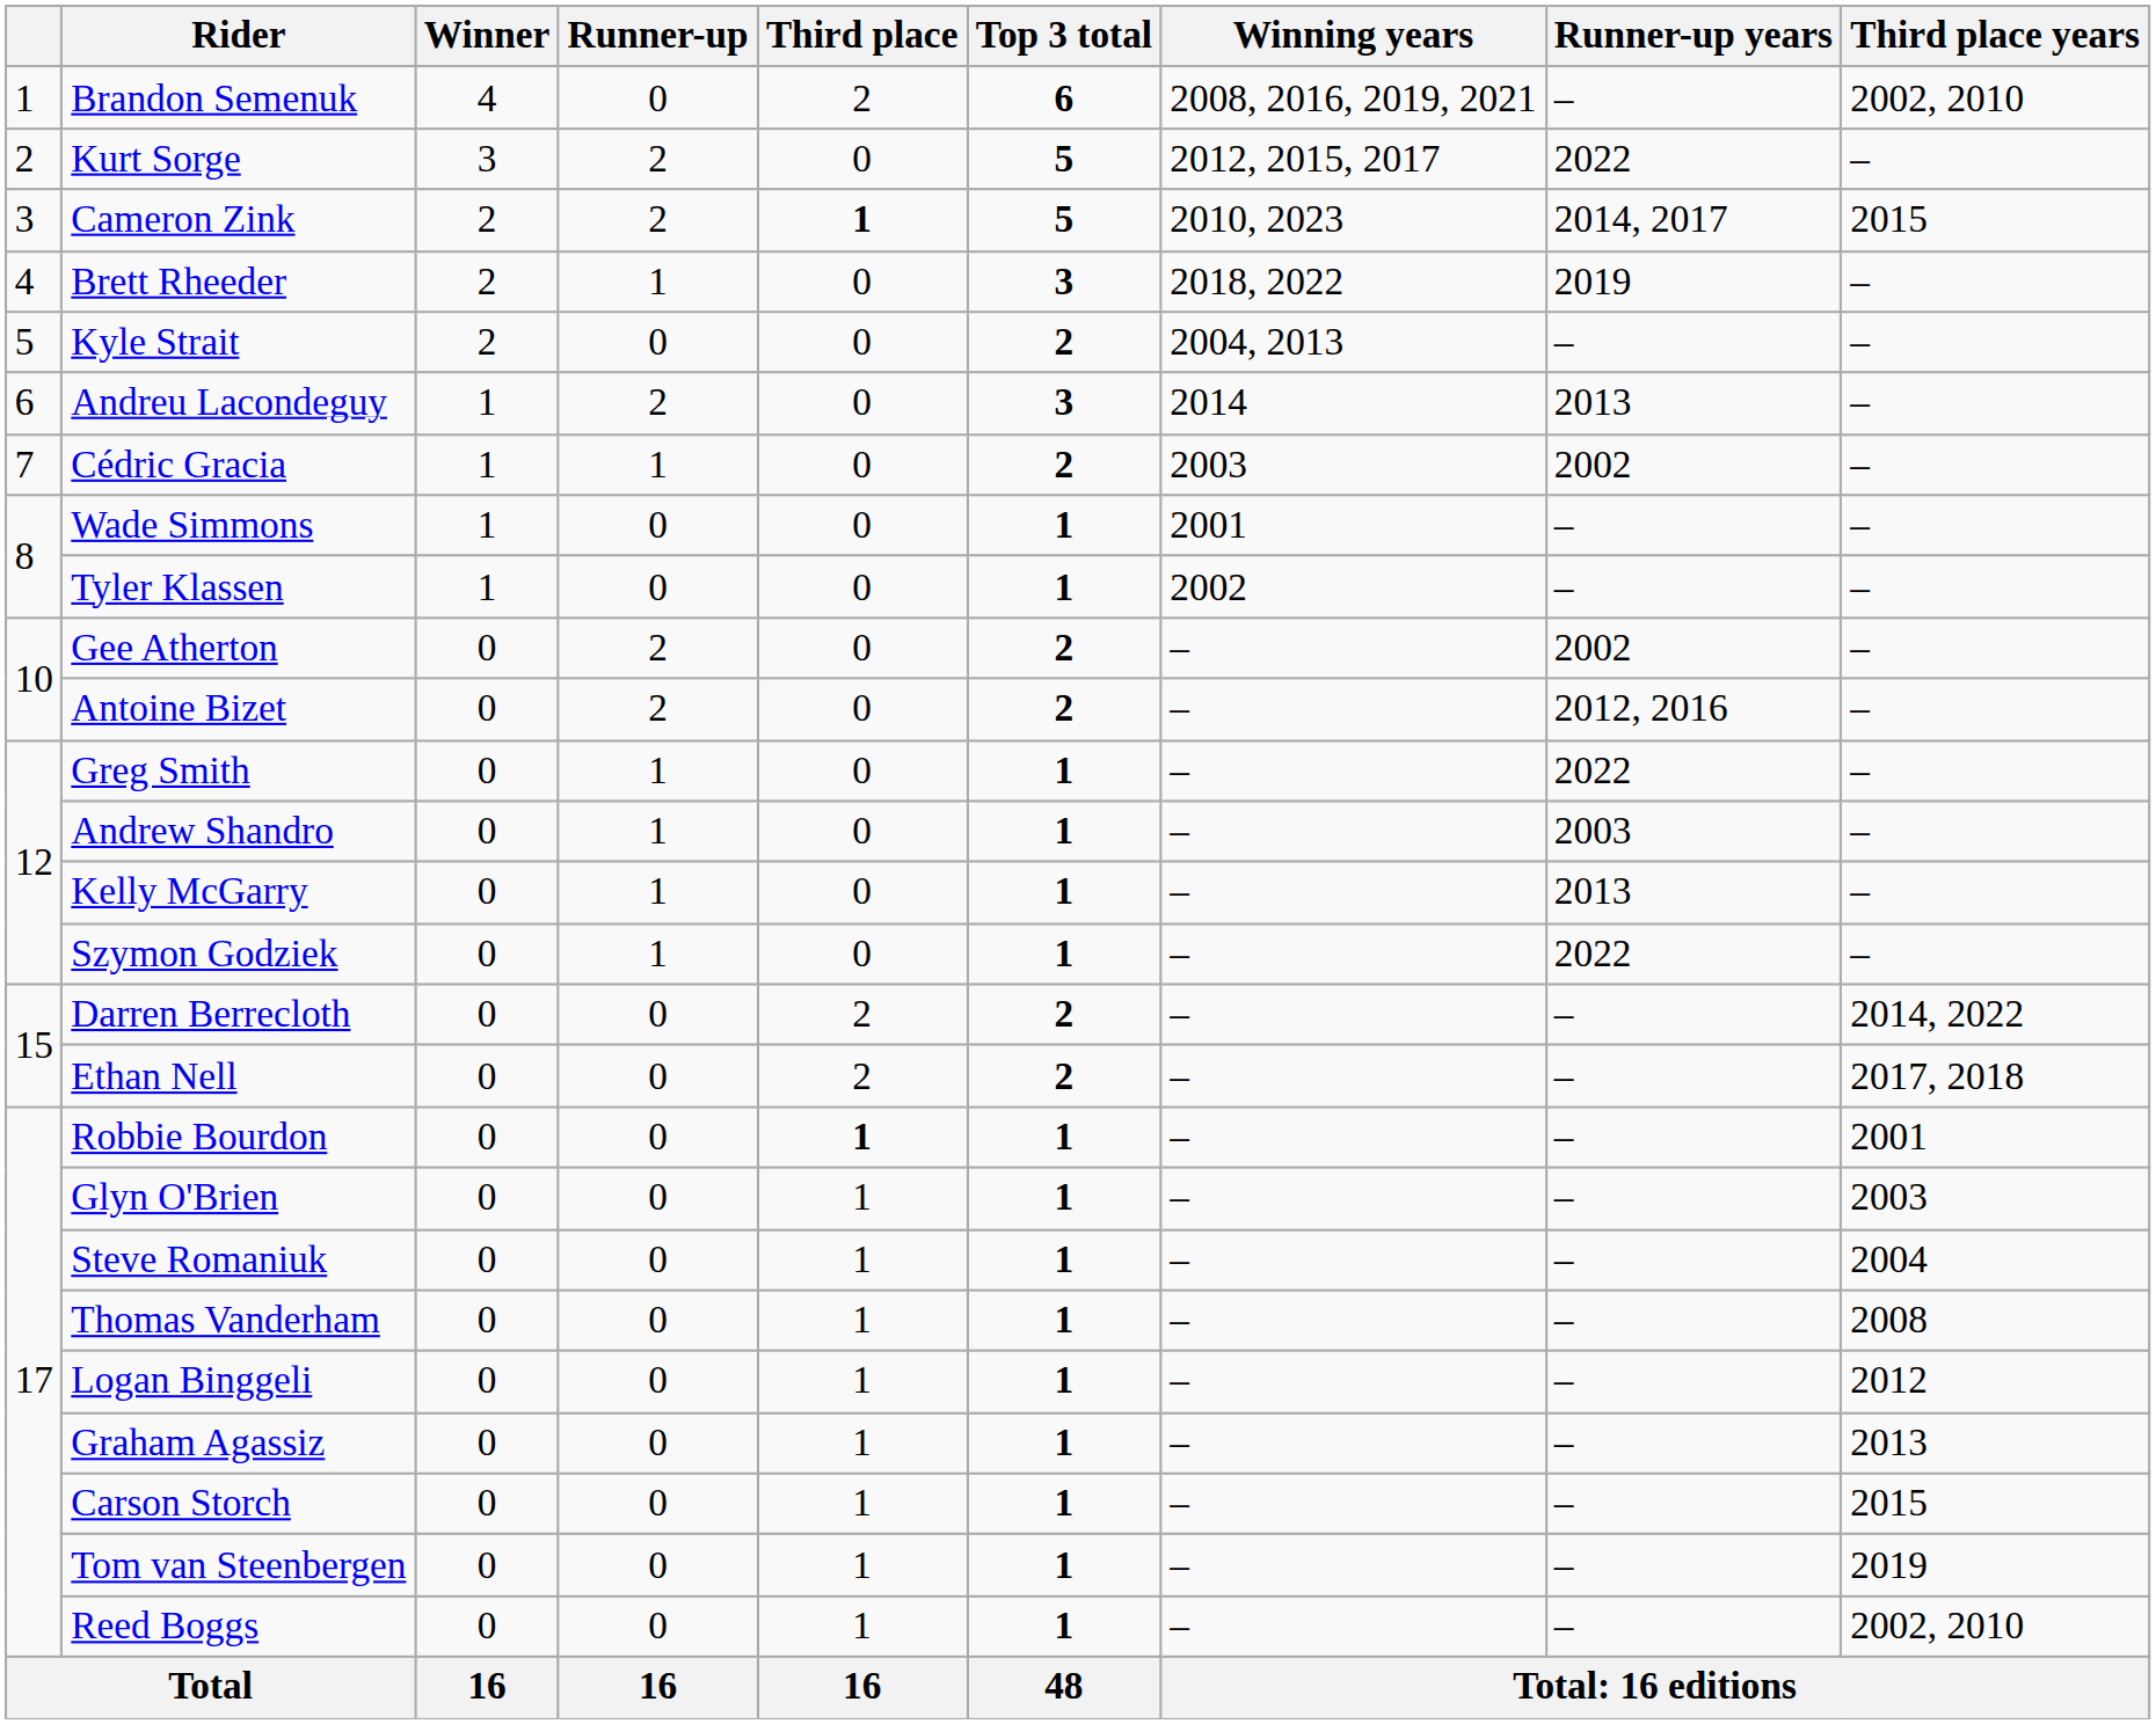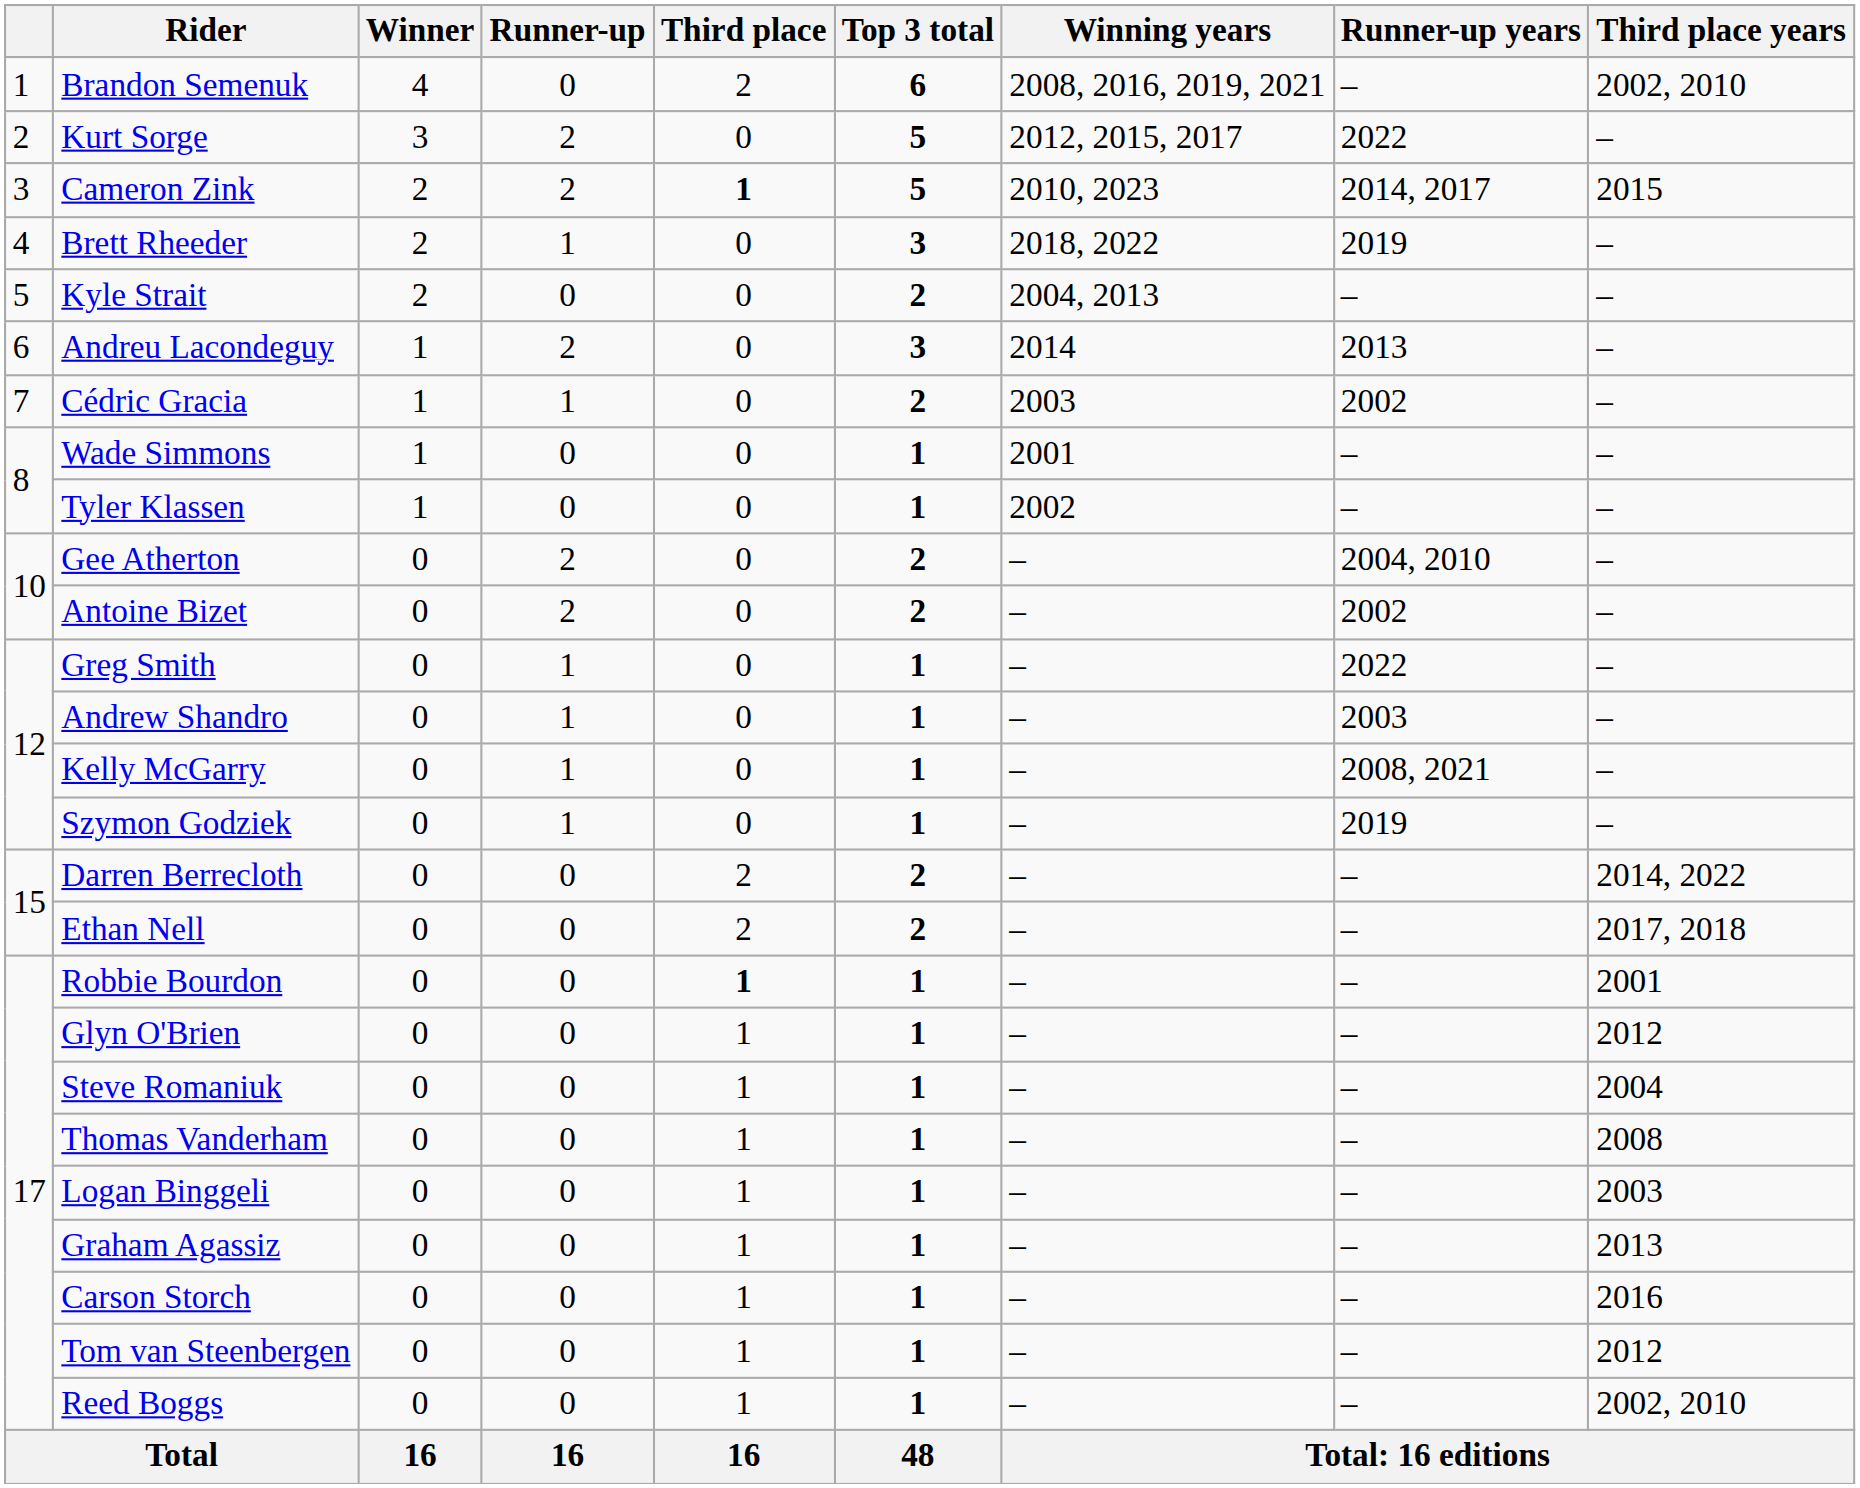 <table class="wikitable sortable">
 <tr>
 <th></th>
 <th>Rider</th>
 <th>Winner</th>
 <th>Runner-up</th>
 <th>Third place</th>
 <th>Top 3 total</th>
 <th>Winning years</th>
 <th>Runner-up years</th>
 <th>Third place years</th>
 </tr>
 <tr>
 <td>1</td>
 <td> <a href='#'>Brandon Semenuk</a></td>
 <td style="text-align:center;">4</td>
 <td style="text-align:center;">0</td>
 <td style="text-align:center;">2</td>
 <td style="text-align:center;"><strong>6</strong></td>
 <td>2008, 2016, 2019, 2021</td>
 <td>–</td>
 <td>2002, 2010</td>
 </tr>
 <tr>
 <td>2</td>
 <td> <a href='#'>Kurt Sorge</a></td>
 <td style="text-align:center;">3</td>
 <td style="text-align:center;">2</td>
 <td style="text-align:center;">0</td>
 <td style="text-align:center;"><strong>5</strong></td>
 <td>2012, 2015, 2017</td>
 <td>2022</td>
 <td>–</td>
 </tr>
 <tr>
 <td>3</td>
 <td> <a href='#'>Cameron Zink</a></td>
 <td align=center>2</td>
 <td align=center>2</td>
 <td align=center><strong>1</strong></td>
 <td align=center><strong>5</strong></td>
 <td>2010, 2023</td>
 <td>2014, 2017</td>
 <td>2015</td>
 </tr>
 <tr>
 <td>4</td>
 <td> <a href='#'>Brett Rheeder</a></td>
 <td align=center>2</td>
 <td align="center">1</td>
 <td align=center>0</td>
 <td align=center><strong>3</strong></td>
 <td>2018, 2022</td>
 <td>2019</td>
 <td>–</td>
 </tr>
 <tr>
 <td>5</td>
 <td> <a href='#'>Kyle Strait</a></td>
 <td align=center>2</td>
 <td align=center>0</td>
 <td align=center>0</td>
 <td align=center><strong>2</strong></td>
 <td>2004, 2013</td>
 <td>–</td>
 <td>–</td>
 </tr>
 <tr>
 <td>6</td>
 <td> <a href='#'>Andreu Lacondeguy</a></td>
 <td align=center>1</td>
 <td align=center>2</td>
 <td align=center>0</td>
 <td align=center><strong>3</strong></td>
 <td>2014</td>
 <td>2013</td>
 <td>–</td>
 </tr>
 <tr>
 <td>7</td>
 <td> <a href='#'>Cédric Gracia</a></td>
 <td align=center>1</td>
 <td align=center>1</td>
 <td align=center>0</td>
 <td align=center><strong>2</strong></td>
 <td>2003</td>
 <td>2002</td>
 <td>–</td>
 </tr>
 <tr>
 <td rowspan=2>8</td>
 <td> <a href='#'>Wade Simmons</a></td>
 <td align=center>1</td>
 <td align=center>0</td>
 <td align=center>0</td>
 <td align=center><strong>1</strong></td>
 <td>2001</td>
 <td>–</td>
 <td>–</td>
 </tr>
 <tr>
 <td> <a href='#'>Tyler Klassen</a></td>
 <td align=center>1</td>
 <td align=center>0</td>
 <td align=center>0</td>
 <td align=center><strong>1</strong></td>
 <td>2002</td>
 <td>–</td>
 <td>–</td>
 </tr>
 <tr>
 <td rowspan=2>10</td>
 <td> <a href='#'>Gee Atherton</a></td>
 <td align=center>0</td>
 <td align=center>2</td>
 <td align=center>0</td>
 <td align=center><strong>2</strong></td>
 <td>–</td>
-<td>2002</td>
+<td>2004, 2010</td>
 <td>–</td>
 </tr>
 <tr>
 <td> <a href='#'>Antoine Bizet</a></td>
 <td align=center>0</td>
 <td align=center>2</td>
 <td align=center>0</td>
 <td align=center><strong>2</strong></td>
 <td>–</td>
-<td>2012, 2016</td>
+<td>2002</td>
 <td>–</td>
 </tr>
 <tr>
 <td rowspan="4">12</td>
 <td> <a href='#'>Greg Smith</a></td>
 <td align=center>0</td>
 <td align=center>1</td>
 <td align=center>0</td>
 <td align=center><strong>1</strong></td>
 <td>–</td>
 <td>2022</td>
 <td>–</td>
 </tr>
 <tr>
 <td> <a href='#'>Andrew Shandro</a></td>
 <td align=center>0</td>
 <td align=center>1</td>
 <td align=center>0</td>
 <td align=center><strong>1</strong></td>
 <td>–</td>
 <td>2003</td>
 <td>–</td>
 </tr>
 <tr>
 <td> <a href='#'>Kelly McGarry</a></td>
 <td align=center>0</td>
 <td align=center>1</td>
 <td align=center>0</td>
 <td align=center><strong>1</strong></td>
 <td>–</td>
-<td>2013</td>
+<td>2008, 2021</td>
 <td>–</td>
 </tr>
 <tr>
 <td> <a href='#'>Szymon Godziek</a></td>
 <td align=center>0</td>
 <td align=center>1</td>
 <td align=center>0</td>
 <td align=center><strong>1</strong></td>
 <td>–</td>
-<td>2022</td>
+<td>2019</td>
 <td>–</td>
 </tr>
 <tr>
 <td rowspan=2>15</td>
 <td> <a href='#'>Darren Berrecloth</a></td>
 <td align=center>0</td>
 <td align=center>0</td>
 <td align=center>2</td>
 <td align=center><strong>2</strong></td>
 <td>–</td>
 <td>–</td>
 <td>2014, 2022</td>
 </tr>
 <tr>
 <td> <a href='#'>Ethan Nell</a></td>
 <td align=center>0</td>
 <td align=center>0</td>
 <td align=center>2</td>
 <td align=center><strong>2</strong></td>
 <td>–</td>
 <td>–</td>
 <td>2017, 2018</td>
 </tr>
 <tr>
 <td rowspan=9>17</td>
 <td> <a href='#'>Robbie Bourdon</a></td>
 <td align=center>0</td>
 <td align=center>0</td>
 <td align=center><strong>1</strong></td>
 <td align=center><strong>1</strong></td>
 <td>–</td>
 <td>–</td>
 <td>2001</td>
 </tr>
 <tr>
 <td> <a href='#'>Glyn O'Brien</a></td>
 <td align=center>0</td>
 <td align=center>0</td>
 <td align=center>1</td>
 <td align=center><strong>1</strong></td>
 <td>–</td>
 <td>–</td>
-<td>2003</td>
+<td>2012</td>
 </tr>
 <tr>
 <td> <a href='#'>Steve Romaniuk</a></td>
 <td align=center>0</td>
 <td align=center>0</td>
 <td align=center>1</td>
 <td align=center><strong>1</strong></td>
 <td>–</td>
 <td>–</td>
 <td>2004</td>
 </tr>
 <tr>
 <td> <a href='#'>Thomas Vanderham</a></td>
 <td align=center>0</td>
 <td align=center>0</td>
 <td align=center>1</td>
 <td align=center><strong>1</strong></td>
 <td>–</td>
 <td>–</td>
 <td>2008</td>
 </tr>
 <tr>
 <td> <a href='#'>Logan Binggeli</a></td>
 <td align=center>0</td>
 <td align=center>0</td>
 <td align=center>1</td>
 <td align=center><strong>1</strong></td>
 <td>–</td>
 <td>–</td>
-<td>2012</td>
+<td>2003</td>
 </tr>
 <tr>
 <td> <a href='#'>Graham Agassiz</a></td>
 <td align=center>0</td>
 <td align=center>0</td>
 <td align=center>1</td>
 <td align=center><strong>1</strong></td>
 <td>–</td>
 <td>–</td>
 <td>2013</td>
 </tr>
 <tr>
 <td> <a href='#'>Carson Storch</a></td>
 <td align=center>0</td>
 <td align=center>0</td>
 <td align=center>1</td>
 <td align=center><strong>1</strong></td>
 <td>–</td>
 <td>–</td>
-<td>2015</td>
+<td>2016</td>
 </tr>
 <tr>
 <td> <a href='#'>Tom van Steenbergen</a></td>
 <td align=center>0</td>
 <td align=center>0</td>
 <td align=center>1</td>
 <td align=center><strong>1</strong></td>
 <td>–</td>
 <td>–</td>
-<td>2019</td>
+<td>2012</td>
 </tr>
 <tr>
 <td> <a href='#'>Reed Boggs</a></td>
 <td align=center>0</td>
 <td align=center>0</td>
 <td align=center>1</td>
 <td align=center><strong>1</strong></td>
 <td>–</td>
 <td>–</td>
 <td>2002, 2010</td>
 </tr>
 <tr>
 <th colspan = 2>Total</th>
 <th>16</th>
 <th>16</th>
 <th>16</th>
 <th>48</th>
 <th colspan="3">Total: 16 editions</th>
 </tr>
 </table>
